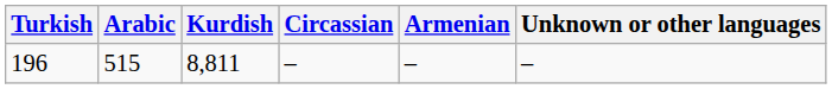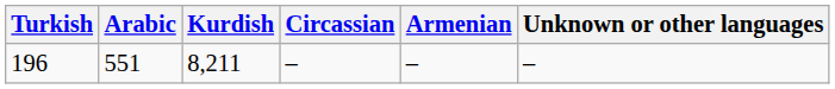 <table class="wikitable">
 <tr>
 <th><a href='#'>Turkish</a></th>
 <th><a href='#'>Arabic</a></th>
 <th><a href='#'>Kurdish</a></th>
 <th><a href='#'>Circassian</a></th>
 <th><a href='#'>Armenian</a></th>
 <th>Unknown or other languages</th>
 </tr>
 <tr>
 <td>196</td>
-<td>515</td>
-<td>8,811</td>
+<td>551</td>
+<td>8,211</td>
 <td>–</td>
 <td>–</td>
 <td>–</td>
 </tr>
 </table>
